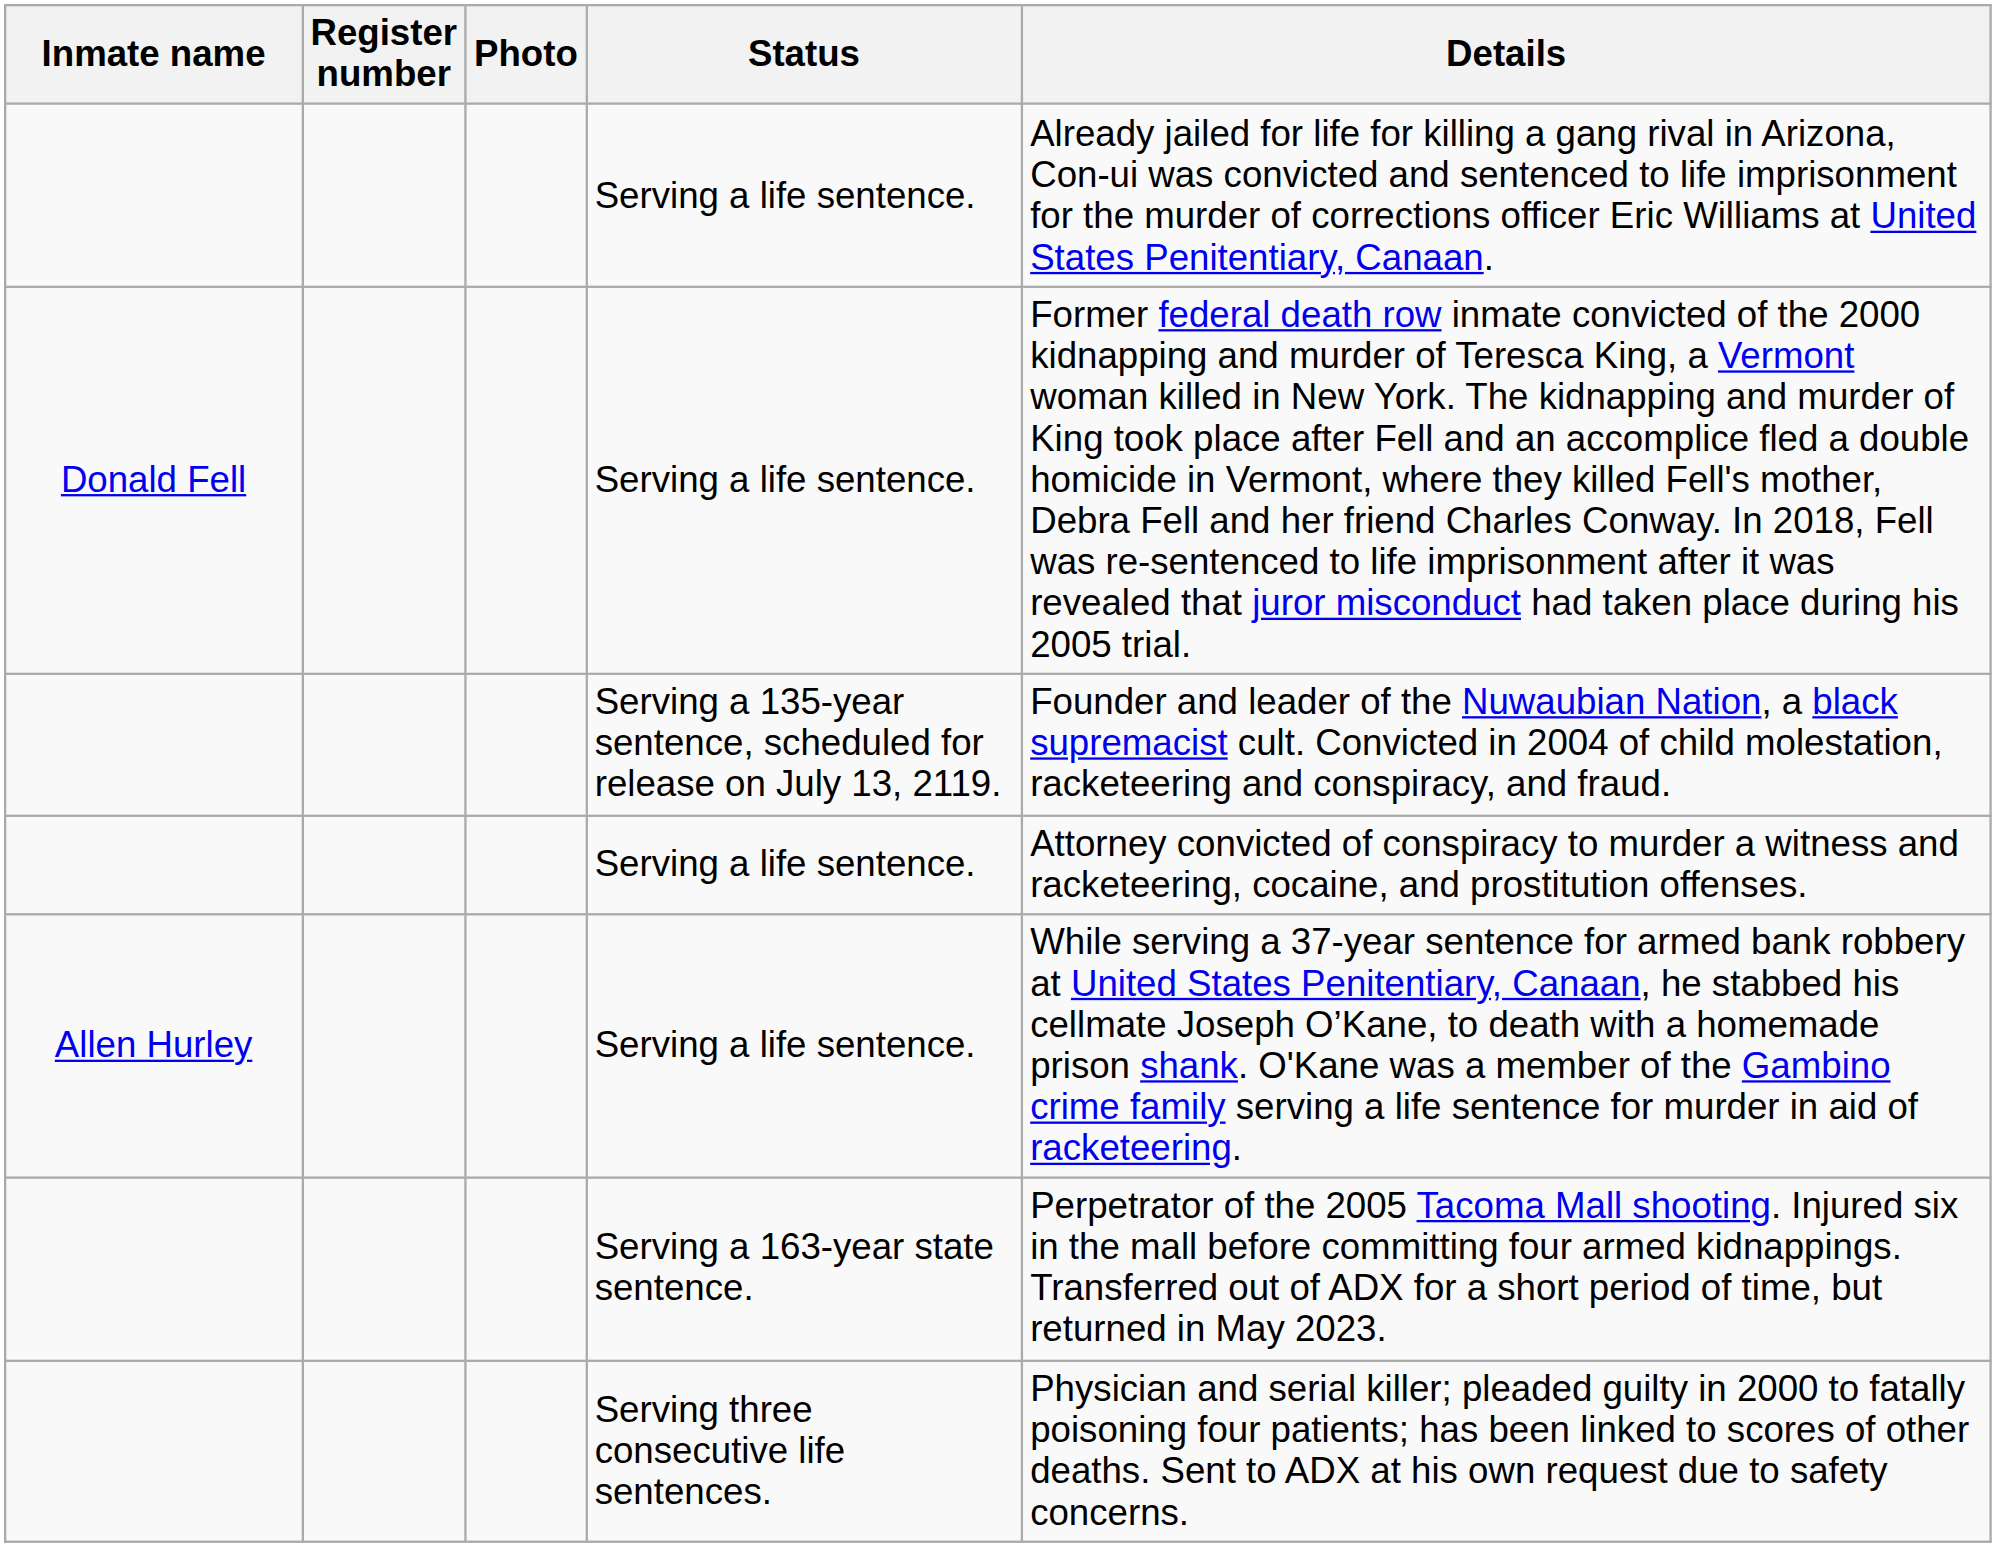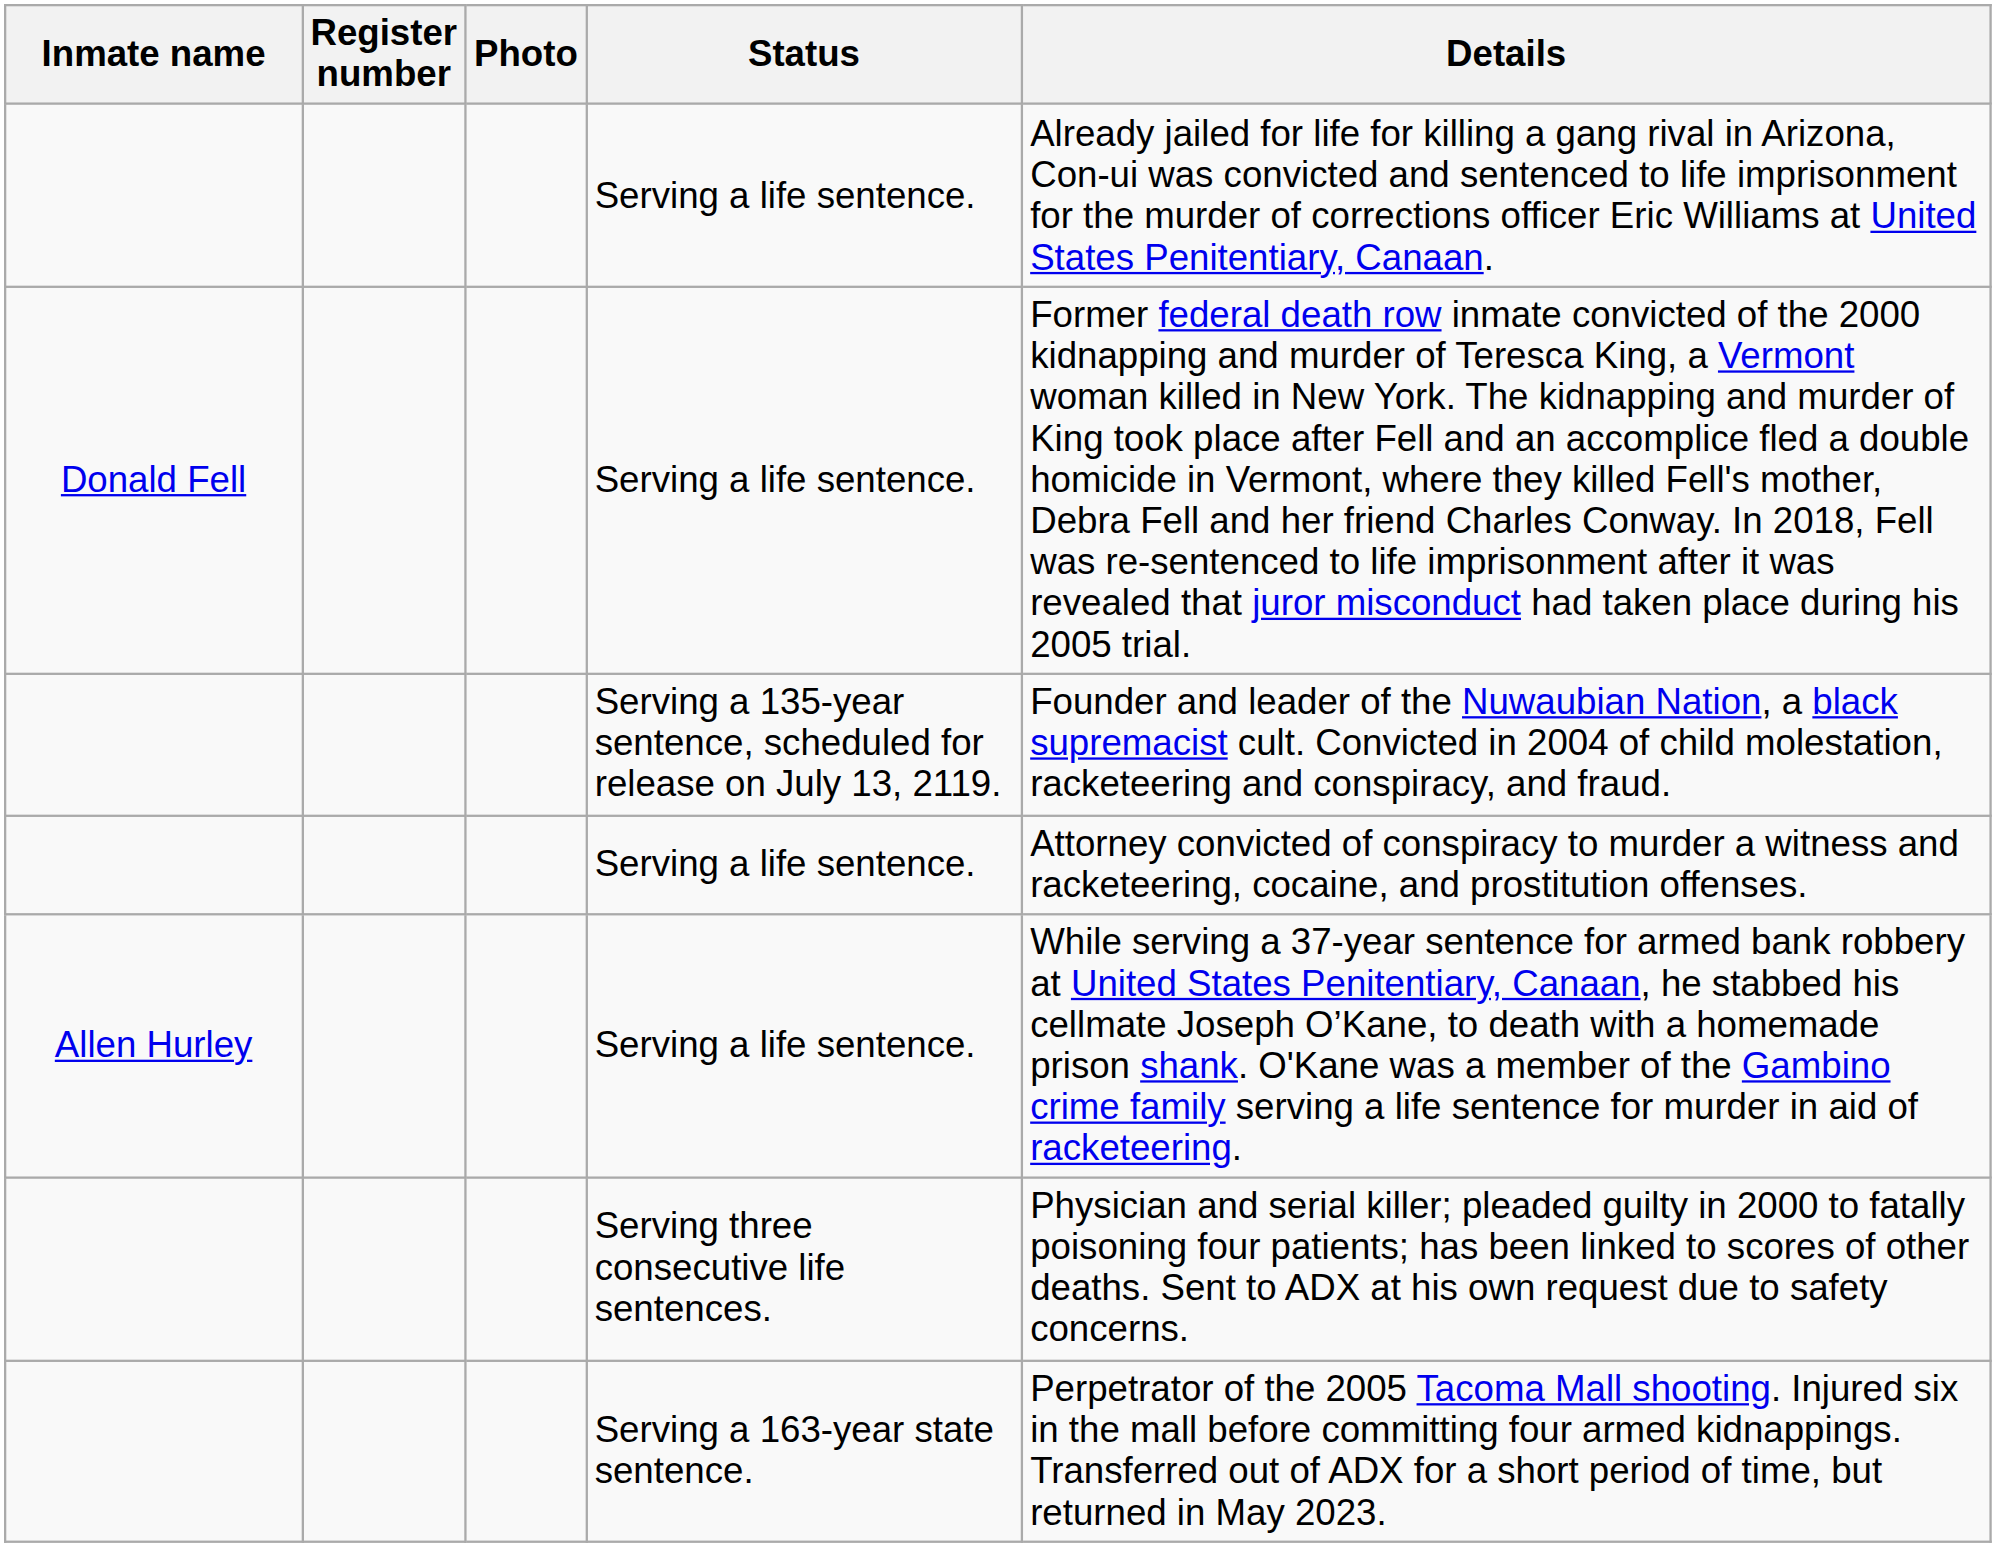 <table class="wikitable sortable">
 <tr>
 <th width=15%>Inmate name</th>
 <th width=8%>Register number</th>
 <th width=6%>Photo</th>
 <th width=22%>Status</th>
 <th width=50%>Details</th>
 </tr>
 <tr>
 <td style="text-align:center"></td>
 <td style="text-align:center"></td>
 <td style="text-align:center"></td>
 <td>Serving a life sentence.</td>
 <td>Already jailed for life for killing a gang rival in Arizona, Con-ui was convicted and sentenced to life imprisonment for the murder of corrections officer Eric Williams at <a href='#'>United States Penitentiary, Canaan</a>.</td>
 </tr>
 <tr>
 <td style="text-align:center;"><a href='#'>Donald Fell</a></td>
 <td style="text-align:center;"></td>
 <td></td>
 <td>Serving a life sentence.</td>
 <td>Former <a href='#'>federal death row</a> inmate convicted of the 2000 kidnapping and murder of Teresca King, a <a href='#'>Vermont</a> woman killed in New York. The kidnapping and murder of King took place after Fell and an accomplice fled a double homicide in Vermont, where they killed Fell's mother, Debra Fell and her friend Charles Conway. In 2018, Fell was re-sentenced to life imprisonment after it was revealed that <a href='#'>juror misconduct</a> had taken place during his 2005 trial.</td>
 </tr>
 <tr>
 <td style="text-align:center;"></td>
 <td style="text-align:center;"> </td>
 <td style="text-align:center;"></td>
 <td>Serving a 135-year sentence, scheduled for release on July 13, 2119.</td>
 <td>Founder and leader of the <a href='#'>Nuwaubian Nation</a>, a <a href='#'>black supremacist</a> cult. Convicted in 2004 of child molestation, racketeering and conspiracy, and fraud.</td>
 </tr>
 <tr>
 <td style="text-align:center;"></td>
 <td style="text-align:center;"></td>
 <td></td>
 <td>Serving a life sentence.</td>
 <td>Attorney convicted of conspiracy to murder a witness and racketeering, cocaine, and prostitution offenses.</td>
 </tr>
 <tr>
 <td style="text-align:center;"><a href='#'>Allen Hurley</a></td>
 <td style="text-align:center;"></td>
 <td></td>
 <td>Serving a life sentence.</td>
 <td>While serving a 37-year sentence for armed bank robbery at <a href='#'>United States Penitentiary, Canaan</a>, he stabbed his cellmate Joseph O’Kane, to death with a homemade prison <a href='#'>shank</a>. O'Kane was a member of the <a href='#'>Gambino crime family</a> serving a life sentence for murder in aid of <a href='#'>racketeering</a>.</td>
 </tr>
 <tr>
 <td style="text-align:center;"></td>
 <td style="text-align:center;"></td>
+<td style="text-align:center;"></td>
+<td>Serving three consecutive life sentences.</td>
+<td>Physician and serial killer; pleaded guilty in 2000 to fatally poisoning four patients; has been linked to scores of other deaths. Sent to ADX at his own request due to safety concerns.</td>
+</tr>
+<tr>
+<td style="text-align:center;"></td>
+<td style="text-align:center;"></td>
 <td></td>
 <td>Serving a 163-year state sentence.</td>
 <td>Perpetrator of the 2005 <a href='#'>Tacoma Mall shooting</a>. Injured six in the mall before committing four armed kidnappings. Transferred out of ADX for a short period of time, but returned in May 2023.</td>
 </tr>
-<tr>
-<td style="text-align:center;"></td>
-<td style="text-align:center;"></td>
-<td style="text-align:center;"></td>
-<td>Serving three consecutive life sentences.</td>
-<td>Physician and serial killer; pleaded guilty in 2000 to fatally poisoning four patients; has been linked to scores of other deaths. Sent to ADX at his own request due to safety concerns.</td>
-</tr>
 </table>
